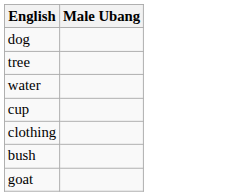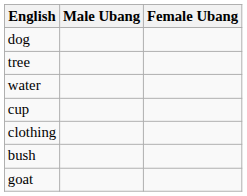 <table class="wikitable">
 <tr>
 <th>English</th>
 <th>Male Ubang</th>
+<th>Female Ubang</th>
 </tr>
 <tr>
 <td>dog</td>
+<td></td>
 <td></td>
 </tr>
 <tr>
 <td>tree</td>
 <td></td>
+<td></td>
 </tr>
 <tr>
 <td>water</td>
+<td></td>
 <td></td>
 </tr>
 <tr>
 <td>cup</td>
 <td></td>
+<td></td>
 </tr>
 <tr>
 <td>clothing</td>
+<td></td>
 <td></td>
 </tr>
 <tr>
 <td>bush</td>
 <td></td>
+<td></td>
 </tr>
 <tr>
 <td>goat</td>
 <td></td>
+<td></td>
 </tr>
 </table>
